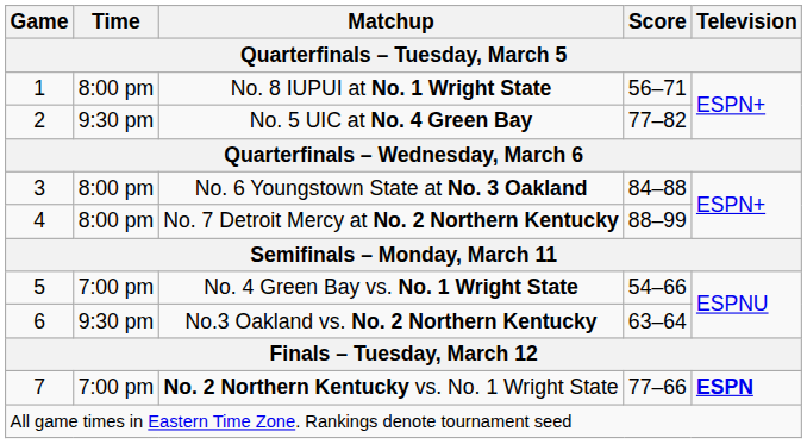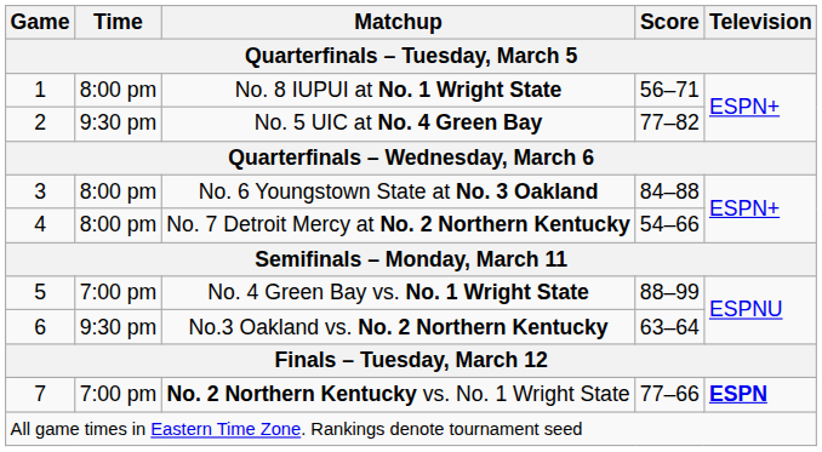 <table class="wikitable">
 <tr>
 <th>Game</th>
 <th>Time</th>
 <th>Matchup</th>
 <th>Score</th>
 <th>Television</th>
 </tr>
 <tr>
 <th colspan=5>Quarterfinals – Tuesday, March 5</th>
 </tr>
 <tr>
 <td align=center>1</td>
 <td>8:00 pm</td>
 <td align=center>No. 8 IUPUI at <strong>No. 1 Wright State</strong></td>
 <td align=center>56–71</td>
 <td rowspan=2><a href='#'>ESPN+</a></td>
 </tr>
 <tr>
 <td align=center>2</td>
 <td>9:30 pm</td>
 <td align=center>No. 5 UIC at <strong>No. 4 Green Bay</strong></td>
 <td align=center>77–82</td>
 </tr>
 <tr>
 <th colspan=5>Quarterfinals – Wednesday, March 6</th>
 </tr>
 <tr>
 <td align=center>3</td>
 <td>8:00 pm</td>
 <td align=center>No. 6 Youngstown State at <strong>No. 3 Oakland</strong></td>
 <td align=center>84–88</td>
 <td rowspan=2><a href='#'>ESPN+</a></td>
 </tr>
 <tr>
 <td align=center>4</td>
 <td>8:00 pm</td>
 <td align=center>No. 7 Detroit Mercy at <strong>No. 2 Northern Kentucky</strong></td>
-<td align=center>88–99</td>
+<td align=center>54–66</td>
 </tr>
 <tr>
 <th colspan=5>Semifinals – Monday, March 11</th>
 </tr>
 <tr>
 <td align=center>5</td>
 <td>7:00 pm</td>
 <td align=center>No. 4 Green Bay vs. <strong>No. 1 Wright State</strong></td>
-<td align=center>54–66</td>
+<td align=center>88–99</td>
 <td rowspan=2><a href='#'>ESPNU</a></td>
 </tr>
 <tr>
 <td align=center>6</td>
 <td>9:30 pm</td>
 <td align=center>No.3 Oakland vs. <strong>No. 2 Northern Kentucky</strong></td>
 <td align=center>63–64</td>
 </tr>
 <tr>
 <th colspan=5>Finals – Tuesday, March 12</th>
 </tr>
 <tr>
 <td align=center>7</td>
 <td>7:00 pm</td>
 <td align=center><strong>No. 2 Northern Kentucky</strong> vs. No. 1 Wright State</td>
 <td align=center>77–66</td>
 <td><strong><a href='#'>ESPN</a></strong></td>
 </tr>
 <tr>
 <td colspan=5><small>All game times in <a href='#'>Eastern Time Zone</a>. Rankings denote tournament seed</small></td>
 </tr>
 </table>
